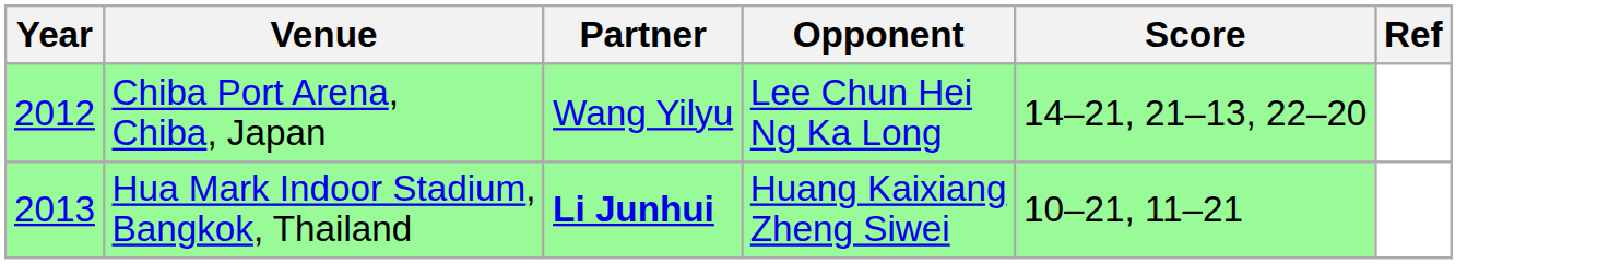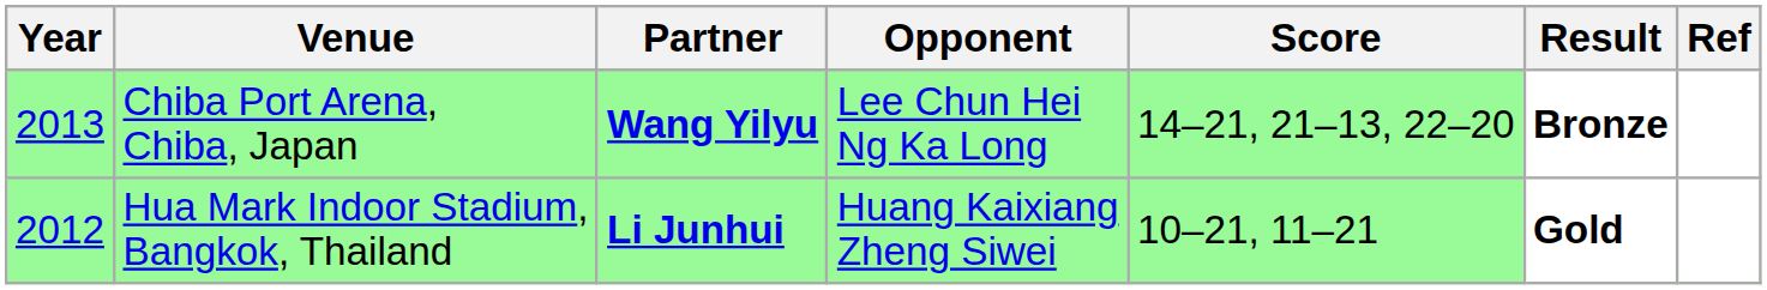 <table class="sortable wikitable" style="font-size: 90%;">
 <tr>
 <th>Year</th>
 <th>Venue</th>
 <th>Partner</th>
 <th>Opponent</th>
 <th>Score</th>
+<th>Result</th>
 <th>Ref</th>
 </tr>
 <tr style="background:#98FB98">
-<td align="center"><a href='#'>2012</a></td>
+<td align="center"><a href='#'>2013</a></td>
 <td align="left"><a href='#'>Chiba Port Arena</a>,<br><a href='#'>Chiba</a>, Japan</td>
-<td align="left"> <a href='#'>Wang Yilyu</a></td>
+<td align="left"><strong> <a href='#'>Wang Yilyu</a></strong></td>
 <td align="left"> <a href='#'>Lee Chun Hei</a><br> <a href='#'>Ng Ka Long</a></td>
 <td align="left">14–21, 21–13, 22–20</td>
+<td style="text-align:left; background:white"> <strong>Bronze</strong></td>
 <td style="text-align:center; background:white"></td>
 </tr>
 <tr style="background:#98FB98">
-<td align="center"><a href='#'>2013</a></td>
+<td align="center"><a href='#'>2012</a></td>
 <td align="left"><a href='#'>Hua Mark Indoor Stadium</a>,<br><a href='#'>Bangkok</a>, Thailand</td>
 <td align="left"><strong> <a href='#'>Li Junhui</a></strong></td>
 <td align="left"> <a href='#'>Huang Kaixiang</a><br> <a href='#'>Zheng Siwei</a></td>
 <td align="left">10–21, 11–21</td>
+<td style="text-align:left; background:white"> <strong>Gold</strong></td>
 <td style="text-align:center; background:white"></td>
 </tr>
 </table>
